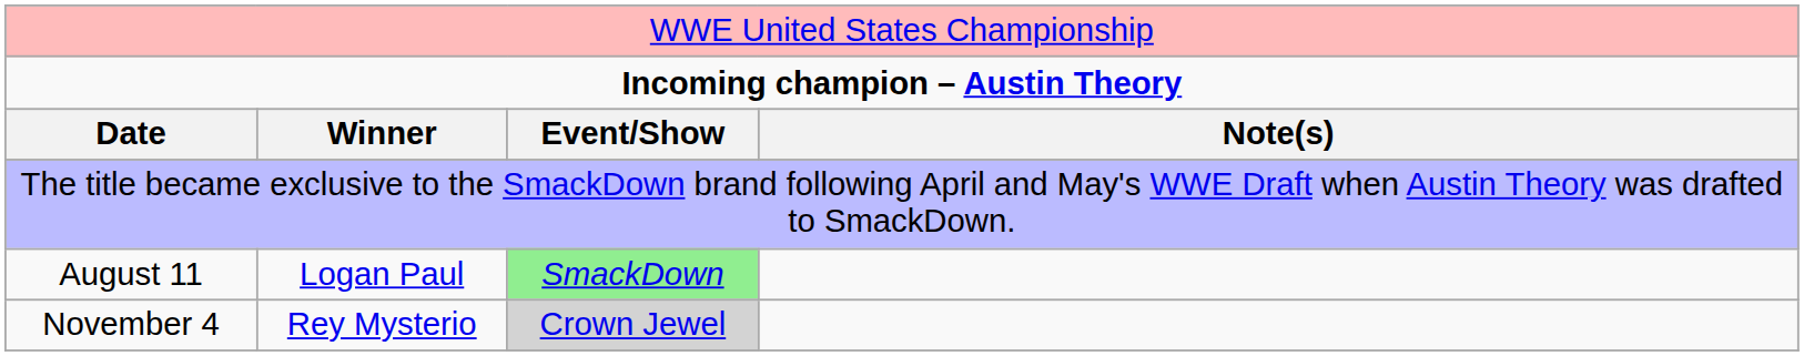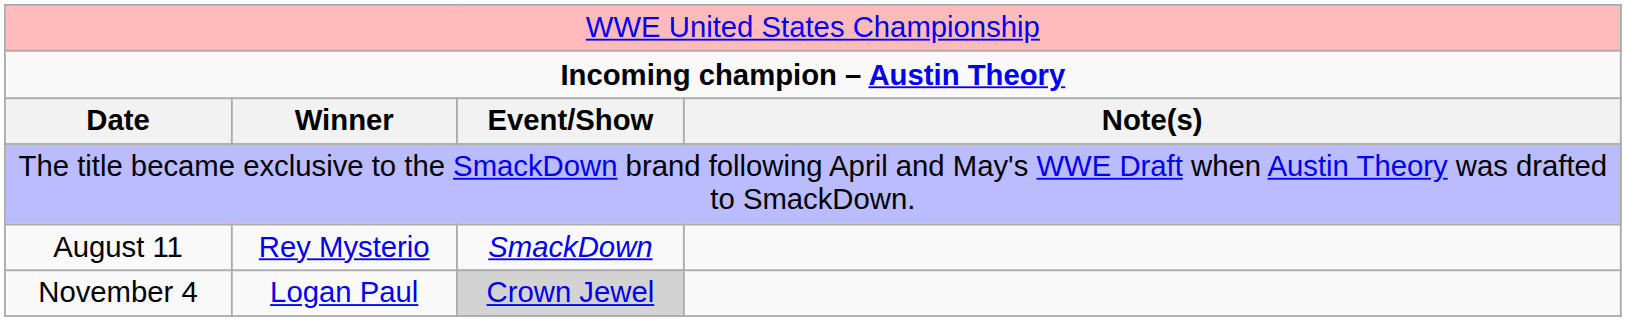 <table class="wikitable" style="text-align:center; width:100%;">
 <tr style="background:#FBB;">
 <td colspan="4" style="text-align: center;"><a href='#'>WWE United States Championship</a></td>
 </tr>
 <tr>
 <td colspan="4" style="text-align: center;"><strong>Incoming champion – <a href='#'>Austin Theory</a></strong></td>
 </tr>
 <tr>
 <th width=14%>Date</th>
 <th width=14%>Winner</th>
 <th width=14%>Event/Show</th>
 <th width=58%>Note(s)</th>
 </tr>
 <tr style="background:#BBF;">
 <td colspan="4">The title became exclusive to the <a href='#'>SmackDown</a> brand following April and May's <a href='#'>WWE Draft</a> when <a href='#'>Austin Theory</a> was drafted to SmackDown.</td>
 </tr>
 <tr>
 <td>August 11</td>
-<td><a href='#'>Logan Paul</a></td>
-<td style="background: lightgreen;"><em><a href='#'>SmackDown</a></em></td>
+<td><a href='#'>Rey Mysterio</a></td>
+<td><em><a href='#'>SmackDown</a></em></td>
 <td></td>
 </tr>
 <tr>
 <td>November 4</td>
-<td><a href='#'>Rey Mysterio</a></td>
+<td><a href='#'>Logan Paul</a></td>
 <td style="background: lightgrey;"><a href='#'>Crown Jewel</a></td>
 <td></td>
 </tr>
 </table>
